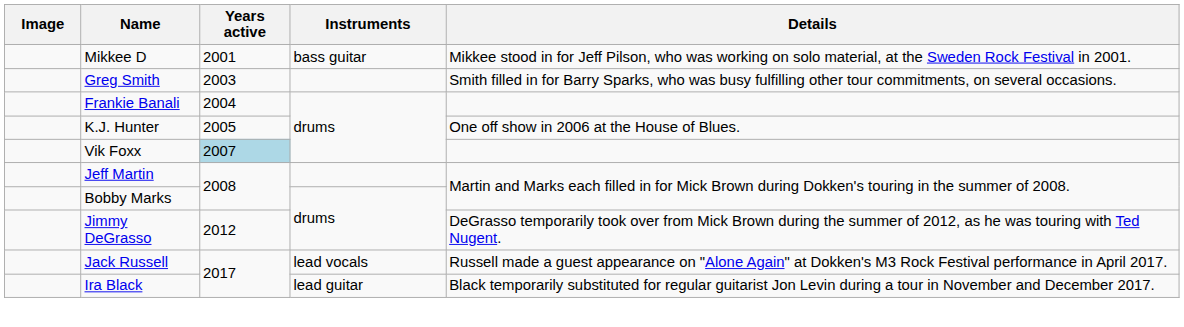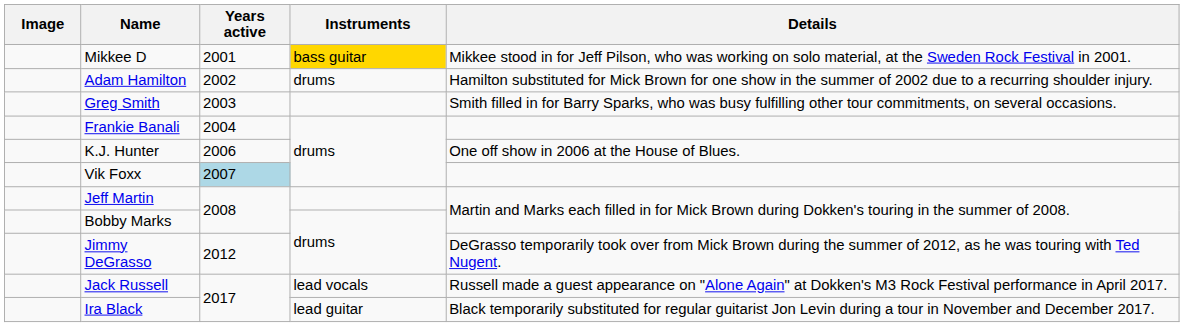 <table class="wikitable" border="1" width=100%>
 <tr>
 <th width="75">Image</th>
 <th width="120">Name</th>
 <th width="90">Years active</th>
 <th width="160">Instruments</th>
 <th>Details</th>
 </tr>
 <tr>
 <td></td>
 <td>Mikkee D</td>
 <td>2001</td>
-<td>bass guitar</td>
+<td style="background: gold;">bass guitar</td>
 <td>Mikkee stood in for Jeff Pilson, who was working on solo material, at the <a href='#'>Sweden Rock Festival</a> in 2001.</td>
+</tr>
+<tr>
+<td></td>
+<td><a href='#'>Adam Hamilton</a></td>
+<td>2002</td>
+<td>drums</td>
+<td>Hamilton substituted for Mick Brown for one show in the summer of 2002 due to a recurring shoulder injury.</td>
 </tr>
 <tr>
 <td></td>
 <td><a href='#'>Greg Smith</a></td>
 <td>2003</td>
 <td></td>
 <td>Smith filled in for Barry Sparks, who was busy fulfilling other tour commitments, on several occasions.</td>
 </tr>
 <tr>
 <td></td>
 <td><a href='#'>Frankie Banali</a></td>
 <td>2004</td>
 <td Rowspan="3">drums</td>
 <td></td>
 </tr>
 <tr>
 <td></td>
 <td>K.J. Hunter</td>
-<td>2005</td>
+<td>2006</td>
 <td>One off show in 2006 at the House of Blues.</td>
 </tr>
 <tr>
 <td></td>
 <td>Vik Foxx</td>
 <td style="background: lightblue;">2007</td>
 <td></td>
 </tr>
 <tr>
 <td></td>
 <td><a href='#'>Jeff Martin</a></td>
 <td rowspan="2">2008</td>
 <td></td>
 <td rowspan="2">Martin and Marks each filled in for Mick Brown during Dokken's touring in the summer of 2008.</td>
 </tr>
 <tr>
 <td></td>
 <td>Bobby Marks</td>
 <td rowspan="2">drums</td>
 </tr>
 <tr>
 <td></td>
 <td><a href='#'>Jimmy DeGrasso</a></td>
 <td>2012</td>
 <td>DeGrasso temporarily took over from Mick Brown during the summer of 2012, as he was touring with <a href='#'>Ted Nugent</a>.</td>
 </tr>
 <tr>
 <td></td>
 <td><a href='#'>Jack Russell</a></td>
 <td rowspan="2">2017</td>
 <td>lead vocals</td>
 <td>Russell made a guest appearance on "<a href='#'>Alone Again</a>" at Dokken's M3 Rock Festival performance in April 2017.</td>
 </tr>
 <tr>
 <td></td>
 <td><a href='#'>Ira Black</a></td>
 <td>lead guitar</td>
 <td>Black temporarily substituted for regular guitarist Jon Levin during a tour in November and December 2017.</td>
 </tr>
 </table>
